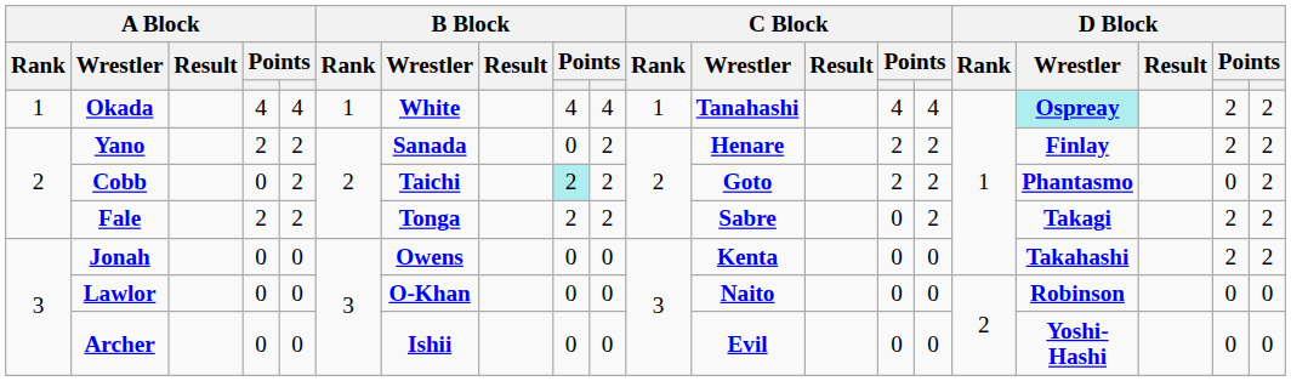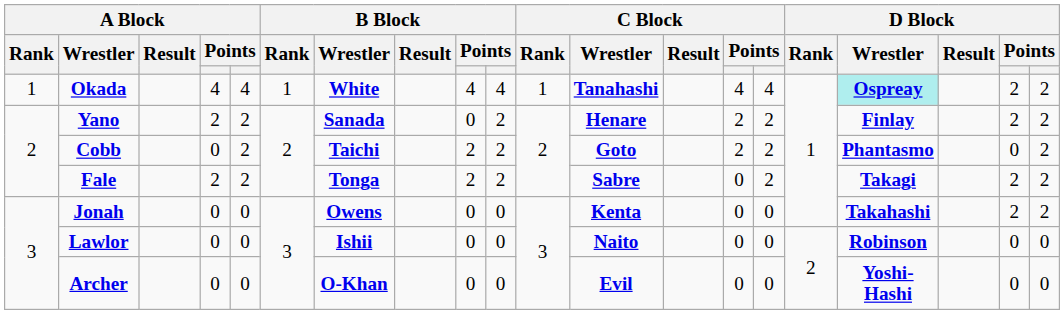 <table class="wikitable mw-collapsible mw-collapsed" style="text-align: center">
 <tr>
 <th colspan="5">A Block</th>
 <th colspan="5">B Block</th>
 <th colspan="5">C Block</th>
 <th colspan="5">D Block</th>
 </tr>
 <tr>
 <th rowspan="2">Rank</th>
 <th rowspan="2">Wrestler</th>
 <th rowspan="2">Result</th>
 <th colspan="2">Points</th>
 <th rowspan="2">Rank</th>
 <th rowspan="2">Wrestler</th>
 <th rowspan="2">Result</th>
 <th colspan="2">Points</th>
 <th rowspan="2">Rank</th>
 <th rowspan="2">Wrestler</th>
 <th rowspan="2">Result</th>
 <th colspan="2">Points</th>
 <th rowspan="2">Rank</th>
 <th rowspan="2">Wrestler</th>
 <th rowspan="2">Result</th>
 <th colspan="2">Points</th>
 </tr>
 <tr>
 <th></th>
 <th></th>
 <th></th>
 <th></th>
 <th></th>
 <th></th>
 <th></th>
 <th></th>
 </tr>
 <tr>
 <td>1</td>
 <td><strong><a href='#'>Okada</a></strong></td>
 <td></td>
 <td>4</td>
 <td>4</td>
 <td>1</td>
 <td><strong><a href='#'>White</a></strong></td>
 <td></td>
 <td>4</td>
 <td>4</td>
 <td>1</td>
 <td><strong><a href='#'>Tanahashi</a></strong></td>
 <td></td>
 <td>4</td>
 <td>4</td>
 <td rowspan="5">1</td>
 <td style="background: paleturquoise;"><strong><a href='#'>Ospreay</a></strong></td>
 <td></td>
 <td>2</td>
 <td>2</td>
 </tr>
 <tr>
 <td rowspan="3">2</td>
 <td><strong><a href='#'>Yano</a></strong></td>
 <td></td>
 <td>2</td>
 <td>2</td>
 <td rowspan="3">2</td>
 <td><a href='#'><strong>Sanada</strong></a></td>
 <td></td>
 <td>0</td>
 <td>2</td>
 <td rowspan="3">2</td>
 <td><strong><a href='#'>Henare</a></strong></td>
 <td></td>
 <td>2</td>
 <td>2</td>
 <td><strong><a href='#'>Finlay</a></strong></td>
 <td></td>
 <td>2</td>
 <td>2</td>
 </tr>
 <tr>
 <td><strong><a href='#'>Cobb</a></strong></td>
 <td></td>
 <td>0</td>
 <td>2</td>
 <td><a href='#'><strong>Taichi</strong></a></td>
 <td></td>
-<td style="background: paleturquoise;">2</td>
+<td>2</td>
 <td>2</td>
 <td><strong><a href='#'>Goto</a></strong></td>
 <td></td>
 <td>2</td>
 <td>2</td>
 <td><strong><a href='#'>Phantasmo</a></strong></td>
 <td></td>
 <td>0</td>
 <td>2</td>
 </tr>
 <tr>
 <td><strong><a href='#'>Fale</a></strong></td>
 <td></td>
 <td>2</td>
 <td>2</td>
 <td><strong><a href='#'>Tonga</a></strong></td>
 <td></td>
 <td>2</td>
 <td>2</td>
 <td><strong><a href='#'>Sabre</a></strong></td>
 <td></td>
 <td>0</td>
 <td>2</td>
 <td><strong><a href='#'>Takagi</a></strong></td>
 <td></td>
 <td>2</td>
 <td>2</td>
 </tr>
 <tr>
 <td rowspan="3">3</td>
 <td><strong><a href='#'>Jonah</a></strong></td>
 <td></td>
 <td>0</td>
 <td>0</td>
 <td rowspan="3">3</td>
 <td><strong><a href='#'>Owens</a></strong></td>
 <td></td>
 <td>0</td>
 <td>0</td>
 <td rowspan="3">3</td>
 <td><strong><a href='#'>Kenta</a></strong></td>
 <td></td>
 <td>0</td>
 <td>0</td>
 <td><strong><a href='#'>Takahashi</a></strong></td>
 <td></td>
 <td>2</td>
 <td>2</td>
 </tr>
 <tr>
 <td><strong><a href='#'>Lawlor</a></strong></td>
 <td></td>
 <td>0</td>
 <td>0</td>
-<td><a href='#'><strong>O-Khan</strong></a></td>
+<td><strong><a href='#'>Ishii</a></strong></td>
 <td></td>
 <td>0</td>
 <td>0</td>
 <td><strong><a href='#'>Naito</a></strong></td>
 <td></td>
 <td>0</td>
 <td>0</td>
 <td rowspan="2">2</td>
 <td><strong><a href='#'>Robinson</a></strong></td>
 <td></td>
 <td>0</td>
 <td>0</td>
 </tr>
 <tr>
 <td><strong><a href='#'>Archer</a></strong></td>
 <td></td>
 <td>0</td>
 <td>0</td>
-<td><strong><a href='#'>Ishii</a></strong></td>
+<td><a href='#'><strong>O-Khan</strong></a></td>
 <td></td>
 <td>0</td>
 <td>0</td>
 <td><a href='#'><strong>Evil</strong></a></td>
 <td></td>
 <td>0</td>
 <td>0</td>
 <td><strong><a href='#'>Yoshi-Hashi</a></strong></td>
 <td></td>
 <td>0</td>
 <td>0</td>
 </tr>
 </table>
